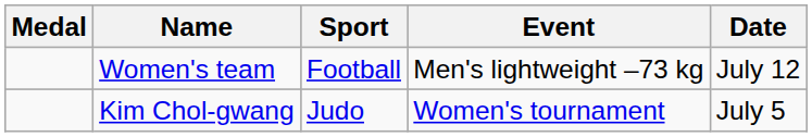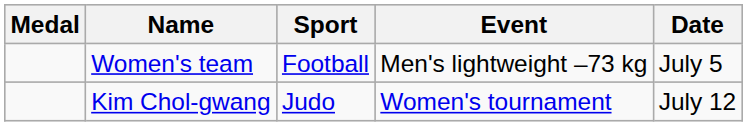 <table class="wikitable sortable" style="font-size: 95%;">
 <tr>
 <th>Medal</th>
 <th>Name</th>
 <th>Sport</th>
 <th>Event</th>
 <th>Date</th>
 </tr>
 <tr>
 <td></td>
 <td><a href='#'>Women's team</a></td>
 <td><a href='#'>Football</a></td>
 <td>Men's lightweight –73 kg</td>
-<td>July 12</td>
+<td>July 5</td>
 </tr>
 <tr>
 <td></td>
 <td><a href='#'>Kim Chol-gwang</a></td>
 <td><a href='#'>Judo</a></td>
 <td><a href='#'>Women's tournament</a></td>
-<td>July 5</td>
+<td>July 12</td>
 </tr>
 </table>
